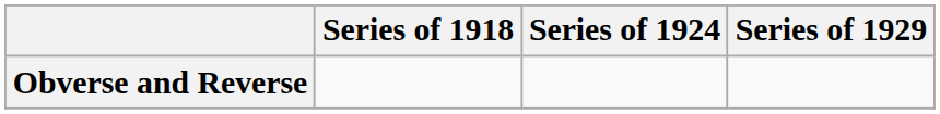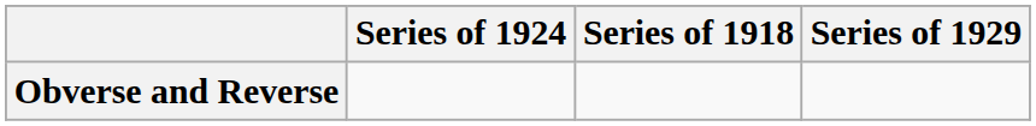 <table class="wikitable">
 <tr>
 <th></th>
+<th>Series of 1924</th>
 <th>Series of 1918</th>
-<th>Series of 1924</th>
 <th>Series of 1929</th>
 </tr>
 <tr>
 <th>Obverse and Reverse</th>
 <td></td>
 <td></td>
 <td></td>
 </tr>
 </table>
